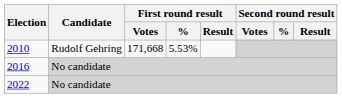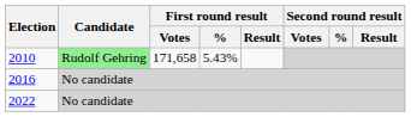 <table class="wikitable">
 <tr>
 <th rowspan="2">Election</th>
 <th rowspan="2">Candidate</th>
 <th colspan=3>First round result</th>
 <th colspan=3>Second round result</th>
 </tr>
 <tr>
 <th>Votes</th>
 <th>%</th>
 <th>Result</th>
 <th>Votes</th>
 <th>%</th>
 <th>Result</th>
 </tr>
 <tr>
 <td><a href='#'>2010</a></td>
-<td>Rudolf Gehring</td>
-<td>171,668</td>
-<td>5.53%</td>
+<td style="background: lightgreen;">Rudolf Gehring</td>
+<td>171,658</td>
+<td>5.43%</td>
 <td></td>
 <td colspan=3 bgcolor=lightgrey></td>
 </tr>
 <tr>
 <td><a href='#'>2016</a></td>
 <td colspan=7 bgcolor=lightgrey>No candidate</td>
 </tr>
 <tr>
 <td><a href='#'>2022</a></td>
 <td colspan=7 bgcolor=lightgrey>No candidate</td>
 </tr>
 </table>
